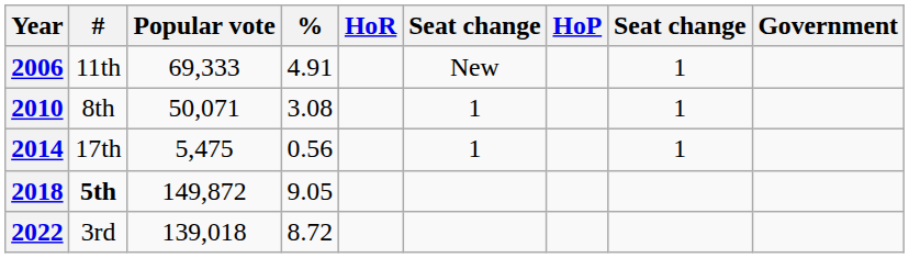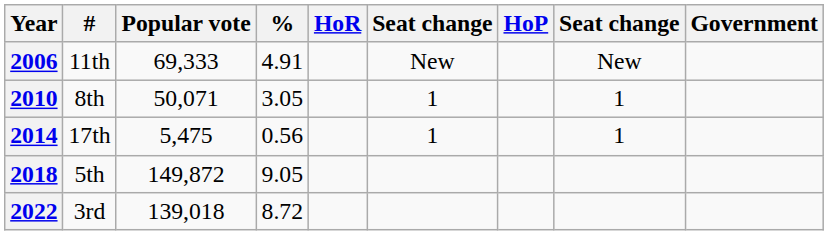 <table class="wikitable" style="text-align: center;">
 <tr>
 <th>Year</th>
 <th>#</th>
 <th>Popular vote</th>
 <th>%</th>
 <th><a href='#'>HoR</a></th>
 <th>Seat change</th>
 <th><a href='#'>HoP</a></th>
 <th>Seat change</th>
 <th>Government</th>
 </tr>
 <tr>
 <th><a href='#'>2006</a></th>
 <td>11th</td>
 <td align=center>69,333</td>
 <td>4.91</td>
 <td></td>
 <td>New</td>
 <td></td>
-<td> 1</td>
+<td>New</td>
 <td></td>
 </tr>
 <tr>
 <th><a href='#'>2010</a></th>
 <td>8th</td>
 <td align=center>50,071</td>
-<td>3.08</td>
+<td>3.05</td>
 <td></td>
 <td> 1</td>
 <td></td>
 <td> 1</td>
 <td></td>
 </tr>
 <tr>
 <th><a href='#'>2014</a></th>
 <td>17th</td>
 <td align=center>5,475</td>
 <td>0.56</td>
 <td></td>
 <td> 1</td>
 <td></td>
 <td> 1</td>
 <td></td>
 </tr>
 <tr>
 <th><a href='#'>2018</a></th>
-<td><strong>5th</strong></td>
+<td>5th</td>
 <td align=center>149,872</td>
 <td>9.05</td>
 <td></td>
 <td></td>
 <td></td>
 <td></td>
 <td></td>
 </tr>
 <tr>
 <th><a href='#'>2022</a></th>
 <td>3rd</td>
 <td align=center>139,018</td>
 <td>8.72</td>
 <td></td>
 <td></td>
 <td></td>
 <td></td>
 <td></td>
 </tr>
 </table>
